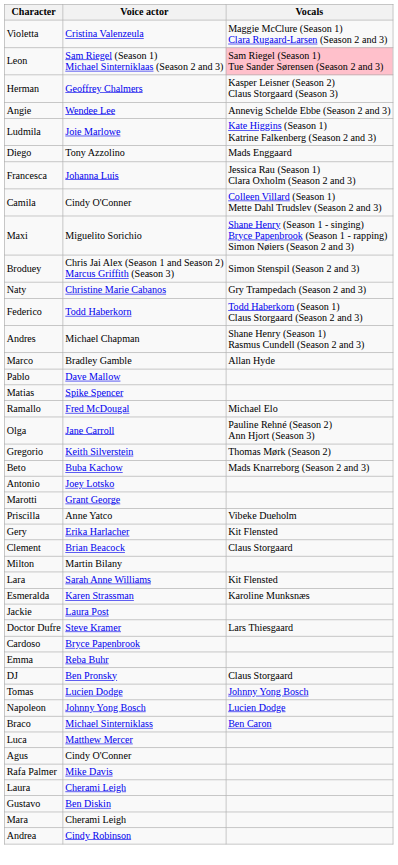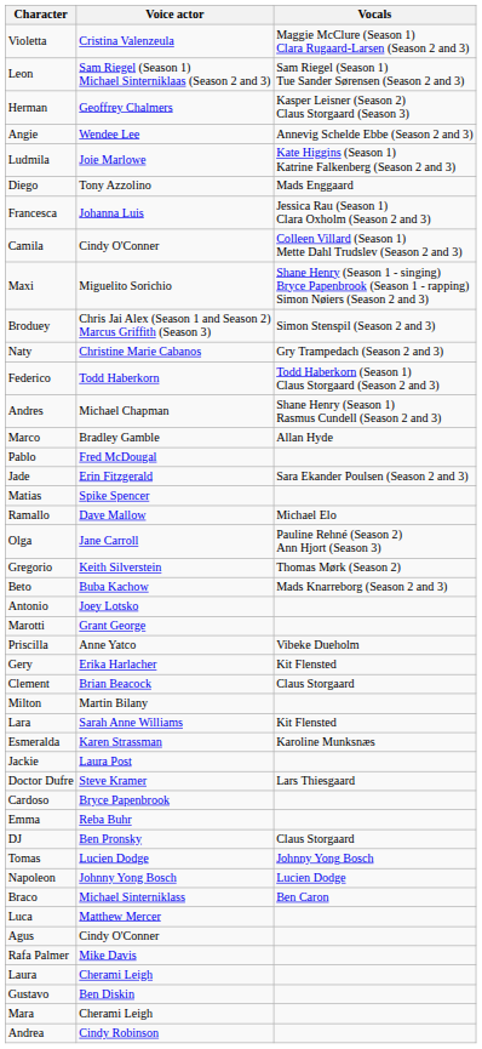 <table class="wikitable sortable">
 <tr>
 <th>Character</th>
 <th>Voice actor</th>
 <th>Vocals</th>
 </tr>
 <tr>
 <td>Violetta</td>
 <td><a href='#'>Cristina Valenzeula</a></td>
 <td>Maggie McClure (Season 1)<br><a href='#'>Clara Rugaard-Larsen</a> (Season 2 and 3)</td>
 </tr>
 <tr>
 <td>Leon</td>
 <td><a href='#'>Sam Riegel</a> (Season 1)<br><a href='#'>Michael Sinterniklaas</a> (Season 2 and 3)</td>
-<td style="background: pink;">Sam Riegel (Season 1)<br>Tue Sander Sørensen (Season 2 and 3)</td>
+<td>Sam Riegel (Season 1)<br>Tue Sander Sørensen (Season 2 and 3)</td>
 </tr>
 <tr>
 <td>Herman</td>
 <td><a href='#'>Geoffrey Chalmers</a></td>
 <td>Kasper Leisner (Season 2)<br>Claus Storgaard (Season 3)</td>
 </tr>
 <tr>
 <td>Angie</td>
 <td><a href='#'>Wendee Lee</a></td>
 <td>Annevig Schelde Ebbe (Season 2 and 3)</td>
 </tr>
 <tr>
 <td>Ludmila</td>
 <td><a href='#'>Joie Marlowe</a></td>
 <td><a href='#'>Kate Higgins</a> (Season 1)<br>Katrine Falkenberg (Season 2 and 3)</td>
 </tr>
 <tr>
 <td>Diego</td>
 <td>Tony Azzolino</td>
 <td>Mads Enggaard</td>
 </tr>
 <tr>
 <td>Francesca</td>
 <td><a href='#'>Johanna Luis</a></td>
 <td>Jessica Rau (Season 1)<br>Clara Oxholm (Season 2 and 3)</td>
 </tr>
 <tr>
 <td>Camila</td>
 <td>Cindy O'Conner</td>
 <td><a href='#'>Colleen Villard</a> (Season 1)<br>Mette Dahl Trudslev (Season 2 and 3)</td>
 </tr>
 <tr>
 <td>Maxi</td>
 <td>Miguelito Sorichio</td>
 <td><a href='#'>Shane Henry</a> (Season 1 - singing)<br><a href='#'>Bryce Papenbrook</a> (Season 1 - rapping)<br>Simon Nøiers (Season 2 and 3)</td>
 </tr>
 <tr>
 <td>Broduey</td>
 <td>Chris Jai Alex (Season 1 and Season 2)<br><a href='#'>Marcus Griffith</a> (Season 3)</td>
 <td>Simon Stenspil (Season 2 and 3)</td>
 </tr>
 <tr>
 <td>Naty</td>
 <td><a href='#'>Christine Marie Cabanos</a></td>
 <td>Gry Trampedach (Season 2 and 3)</td>
 </tr>
 <tr>
 <td>Federico</td>
 <td><a href='#'>Todd Haberkorn</a></td>
 <td><a href='#'>Todd Haberkorn</a> (Season 1)<br>Claus Storgaard (Season 2 and 3)</td>
 </tr>
 <tr>
 <td>Andres</td>
 <td>Michael Chapman</td>
 <td>Shane Henry (Season 1)<br>Rasmus Cundell (Season 2 and 3)</td>
 </tr>
 <tr>
 <td>Marco</td>
 <td>Bradley Gamble</td>
 <td>Allan Hyde</td>
 </tr>
 <tr>
 <td>Pablo</td>
-<td><a href='#'>Dave Mallow</a></td>
+<td><a href='#'>Fred McDougal</a></td>
 <td></td>
+</tr>
+<tr>
+<td>Jade</td>
+<td><a href='#'>Erin Fitzgerald</a></td>
+<td>Sara Ekander Poulsen (Season 2 and 3)</td>
 </tr>
 <tr>
 <td>Matias</td>
 <td><a href='#'>Spike Spencer</a></td>
 <td></td>
 </tr>
 <tr>
 <td>Ramallo</td>
-<td><a href='#'>Fred McDougal</a></td>
+<td><a href='#'>Dave Mallow</a></td>
 <td>Michael Elo</td>
 </tr>
 <tr>
 <td>Olga</td>
 <td><a href='#'>Jane Carroll</a></td>
 <td>Pauline Rehné (Season 2)<br>Ann Hjort (Season 3)</td>
 </tr>
 <tr>
 <td>Gregorio</td>
 <td><a href='#'>Keith Silverstein</a></td>
 <td>Thomas Mørk (Season 2)</td>
 </tr>
 <tr>
 <td>Beto</td>
 <td><a href='#'>Buba Kachow</a></td>
 <td>Mads Knarreborg (Season 2 and 3)</td>
 </tr>
 <tr>
 <td>Antonio</td>
 <td><a href='#'>Joey Lotsko</a></td>
 <td></td>
 </tr>
 <tr>
 <td>Marotti</td>
 <td><a href='#'>Grant George</a></td>
 <td></td>
 </tr>
 <tr>
 <td>Priscilla</td>
 <td>Anne Yatco</td>
 <td>Vibeke Dueholm</td>
 </tr>
 <tr>
 <td>Gery</td>
 <td><a href='#'>Erika Harlacher</a></td>
 <td>Kit Flensted</td>
 </tr>
 <tr>
 <td>Clement</td>
 <td><a href='#'>Brian Beacock</a></td>
 <td>Claus Storgaard</td>
 </tr>
 <tr>
 <td>Milton</td>
 <td>Martin Bilany</td>
 <td></td>
 </tr>
 <tr>
 <td>Lara</td>
 <td><a href='#'>Sarah Anne Williams</a></td>
 <td>Kit Flensted</td>
 </tr>
 <tr>
 <td>Esmeralda</td>
 <td><a href='#'>Karen Strassman</a></td>
 <td>Karoline Munksnæs</td>
 </tr>
 <tr>
 <td>Jackie</td>
 <td><a href='#'>Laura Post</a></td>
 <td></td>
 </tr>
 <tr>
 <td>Doctor Dufre</td>
 <td><a href='#'>Steve Kramer</a></td>
 <td>Lars Thiesgaard</td>
 </tr>
 <tr>
 <td>Cardoso</td>
 <td><a href='#'>Bryce Papenbrook</a></td>
 <td></td>
 </tr>
 <tr>
 <td>Emma</td>
 <td><a href='#'>Reba Buhr</a></td>
 <td></td>
 </tr>
 <tr>
 <td>DJ</td>
 <td><a href='#'>Ben Pronsky</a></td>
 <td>Claus Storgaard</td>
 </tr>
 <tr>
 <td>Tomas</td>
 <td><a href='#'>Lucien Dodge</a></td>
 <td><a href='#'>Johnny Yong Bosch</a></td>
 </tr>
 <tr>
 <td>Napoleon</td>
 <td><a href='#'>Johnny Yong Bosch</a></td>
 <td><a href='#'>Lucien Dodge</a></td>
 </tr>
 <tr>
 <td>Braco</td>
 <td><a href='#'>Michael Sinterniklass</a></td>
 <td><a href='#'>Ben Caron</a></td>
 </tr>
 <tr>
 <td>Luca</td>
 <td><a href='#'>Matthew Mercer</a></td>
 <td></td>
 </tr>
 <tr>
 <td>Agus</td>
 <td>Cindy O'Conner</td>
 <td></td>
 </tr>
 <tr>
 <td>Rafa Palmer</td>
 <td><a href='#'>Mike Davis</a></td>
 <td></td>
 </tr>
 <tr>
 <td>Laura</td>
 <td><a href='#'>Cherami Leigh</a></td>
 <td></td>
 </tr>
 <tr>
 <td>Gustavo</td>
 <td><a href='#'>Ben Diskin</a></td>
 <td></td>
 </tr>
 <tr>
 <td>Mara</td>
 <td>Cherami Leigh</td>
 <td></td>
 </tr>
 <tr>
 <td>Andrea</td>
 <td><a href='#'>Cindy Robinson</a></td>
 <td></td>
 </tr>
 </table>
